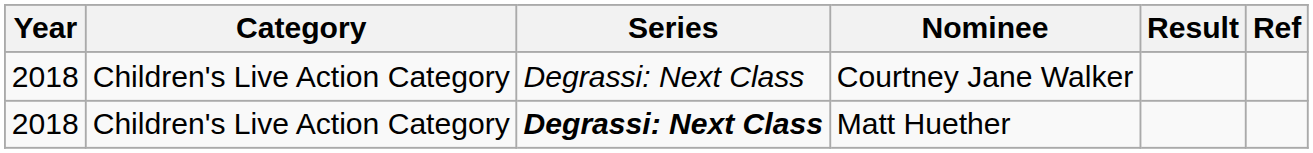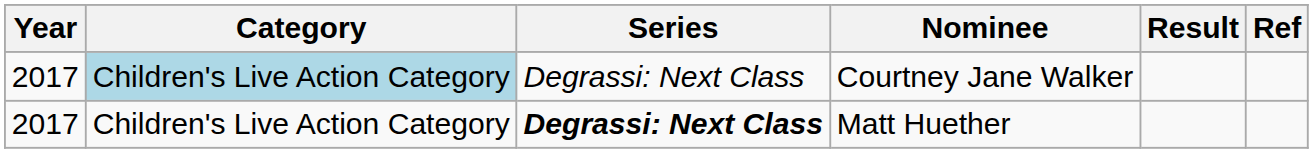 <table class="wikitable">
 <tr>
 <th>Year</th>
 <th>Category</th>
 <th>Series</th>
 <th>Nominee</th>
 <th>Result</th>
 <th>Ref</th>
 </tr>
 <tr>
-<td>2018</td>
-<td>Children's Live Action Category</td>
+<td>2017</td>
+<td style="background: lightblue;">Children's Live Action Category</td>
 <td><em>Degrassi: Next Class</em></td>
 <td>Courtney Jane Walker </td>
 <td></td>
 <td></td>
 </tr>
 <tr>
-<td>2018</td>
+<td>2017</td>
 <td>Children's Live Action Category</td>
 <td><strong><em>Degrassi: Next Class</em></strong></td>
 <td>Matt Huether </td>
 <td></td>
 <td></td>
 </tr>
 </table>
